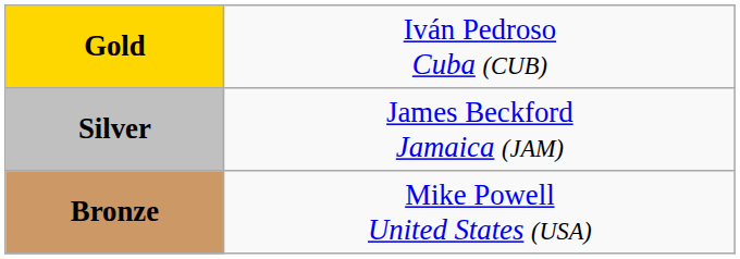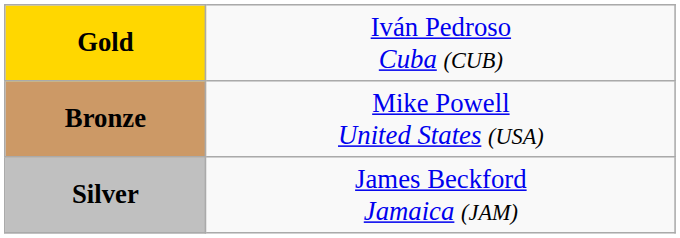 <table class="wikitable" style=" text-align:center; font-size:110%;" width="35%">
 <tr>
 <td bgcolor="gold"><strong>Gold</strong></td>
 <td> <a href='#'>Iván Pedroso</a><br><em><a href='#'>Cuba</a> <small>(CUB)</small></em></td>
 </tr>
 <tr>
+<td bgcolor="CC9966"><strong>Bronze</strong></td>
+<td> <a href='#'>Mike Powell</a><br><em><a href='#'>United States</a> <small>(USA)</small></em></td>
+</tr>
+<tr>
 <td bgcolor="silver"><strong>Silver</strong></td>
 <td> <a href='#'>James Beckford</a><br><em><a href='#'>Jamaica</a> <small>(JAM)</small></em></td>
 </tr>
-<tr>
-<td bgcolor="CC9966"><strong>Bronze</strong></td>
-<td> <a href='#'>Mike Powell</a><br><em><a href='#'>United States</a> <small>(USA)</small></em></td>
-</tr>
 </table>
